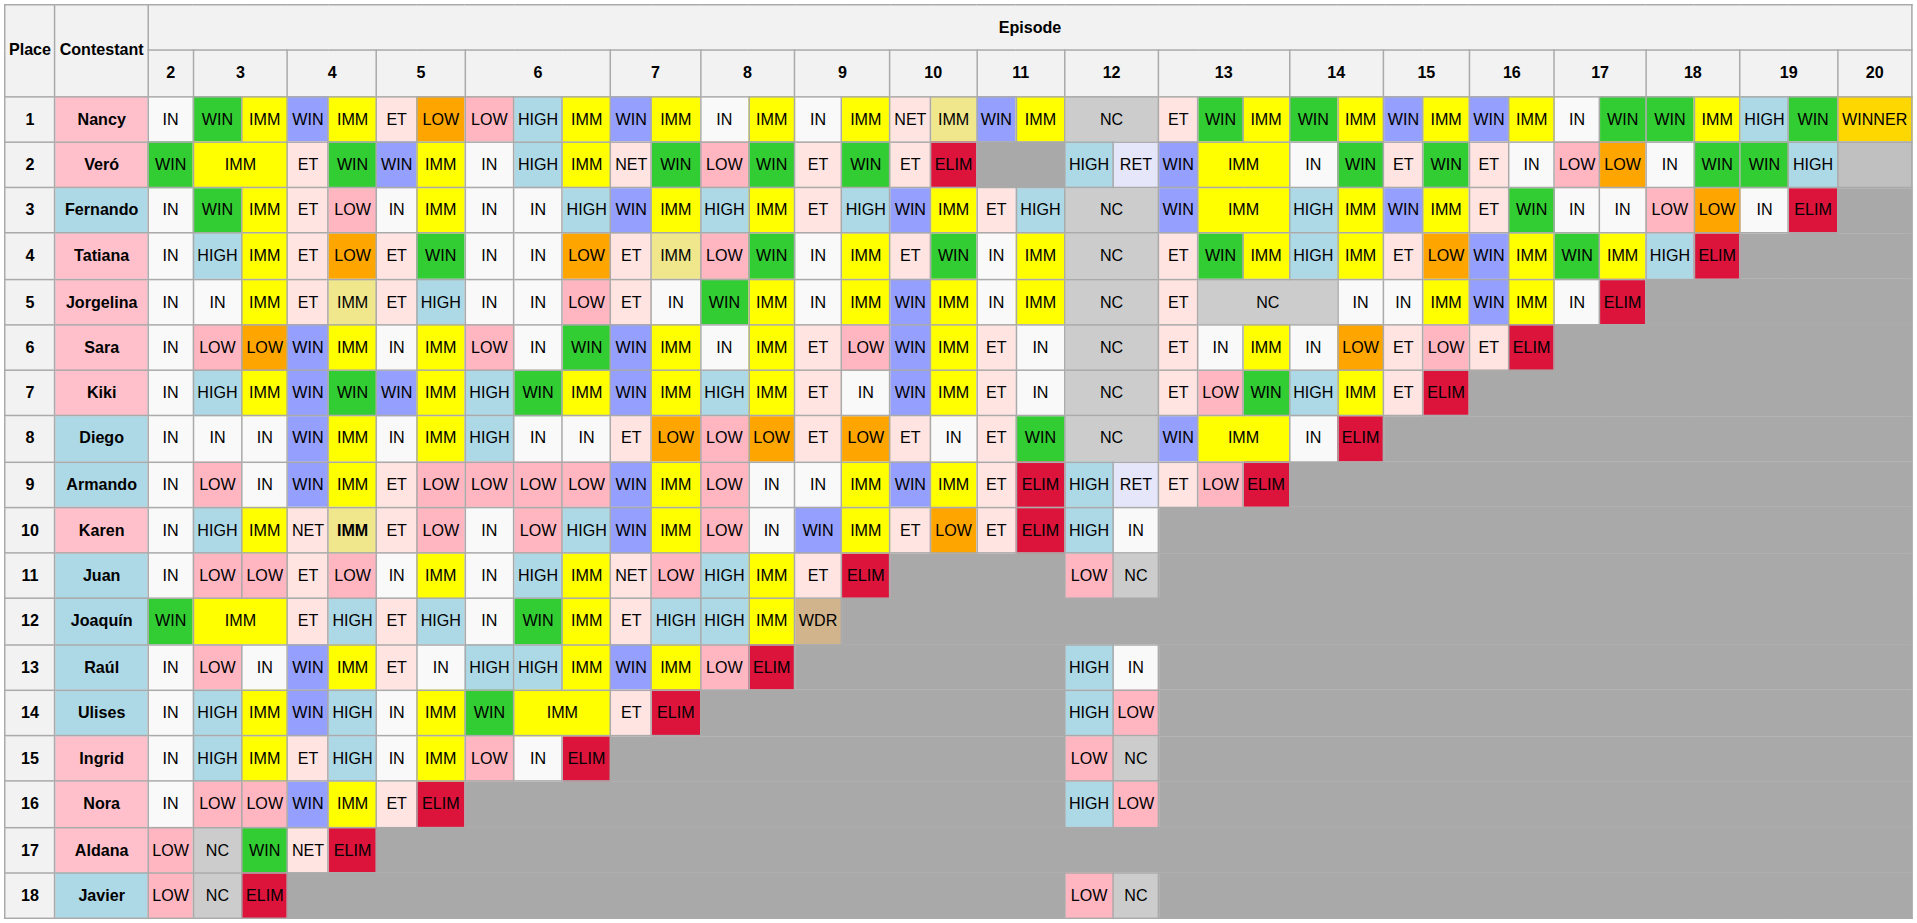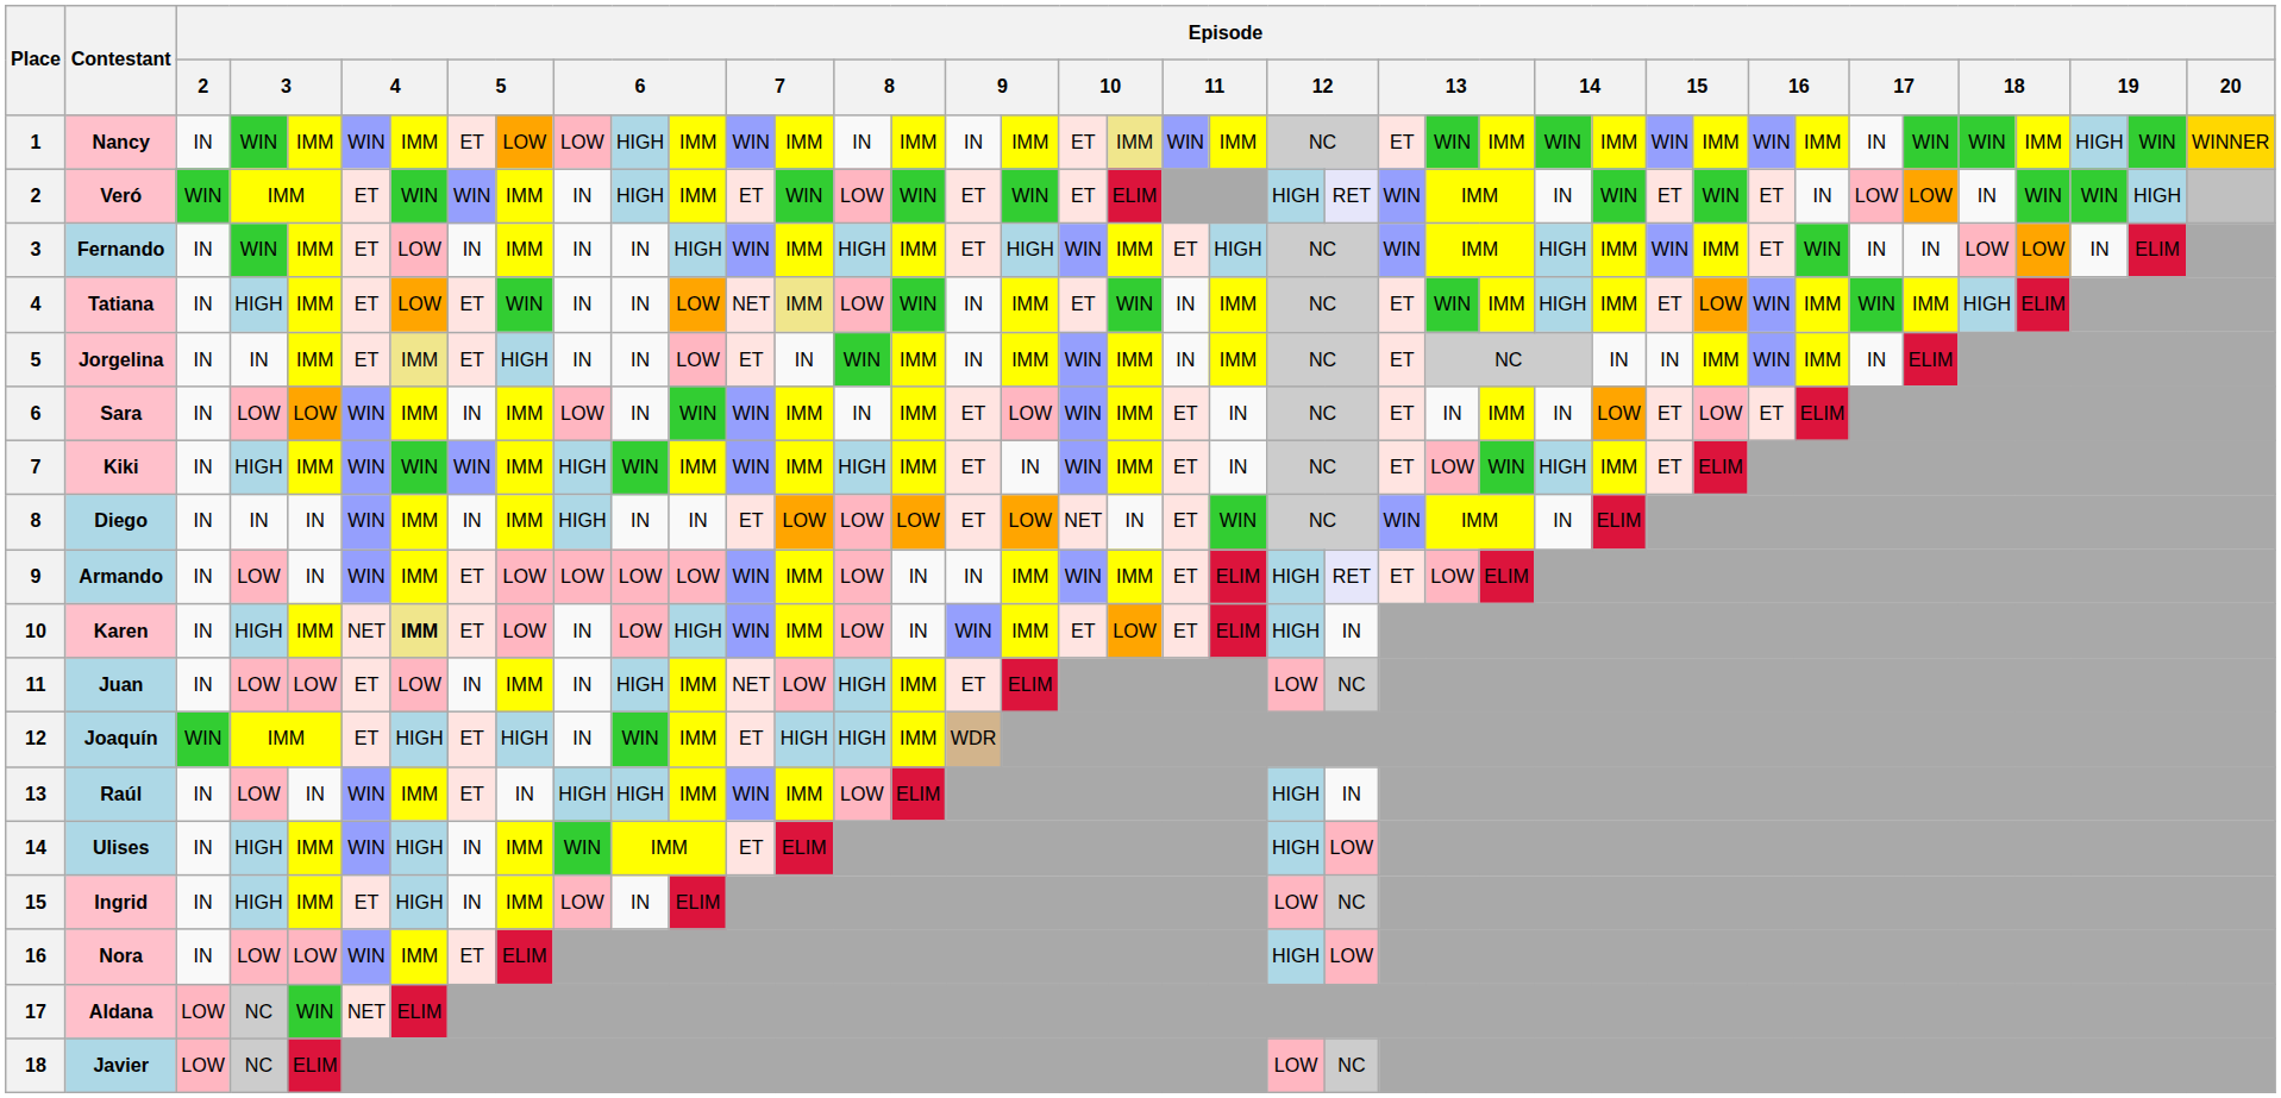 <table class="wikitable" style="text-align: center; font-size: 8pt; line-height:25px; width: 100%">
 <tr>
 <th rowspan=2>Place</th>
 <th rowspan=2>Contestant</th>
 <th colspan=38>Episode</th>
 </tr>
 <tr>
 <th>2</th>
 <th colspan=2>3</th>
 <th colspan=2>4</th>
 <th colspan=2>5</th>
 <th colspan=3>6</th>
 <th colspan=2>7</th>
 <th colspan=2>8</th>
 <th colspan=2>9</th>
 <th colspan=2>10</th>
 <th colspan=2>11</th>
 <th colspan=2>12</th>
 <th colspan=3>13</th>
 <th colspan=2>14</th>
 <th colspan=2>15</th>
 <th colspan=2>16</th>
 <th colspan=2>17</th>
 <th colspan=2>18</th>
 <th colspan=2>19</th>
 <th>20</th>
 </tr>
 <tr>
 <th>1</th>
 <td bgcolor=FFC0CB><strong>Nancy</strong></td>
 <td>IN</td>
 <td bgcolor=32CD32>WIN</td>
 <td bgcolor=FFFF00>IMM</td>
 <td bgcolor=959FFD>WIN</td>
 <td bgcolor=FFFF00>IMM</td>
 <td bgcolor=FFE4E1>ET</td>
 <td bgcolor=FFA500>LOW</td>
 <td bgcolor=FFB6C1>LOW</td>
 <td bgcolor=ADD8E6>HIGH</td>
 <td bgcolor=FFFF00>IMM</td>
 <td bgcolor=959FFD>WIN</td>
 <td bgcolor=FFFF00>IMM</td>
 <td>IN</td>
 <td bgcolor=FFFF00>IMM</td>
 <td>IN</td>
 <td bgcolor=FFFF00>IMM</td>
-<td bgcolor=FFE4E1>NET</td>
+<td bgcolor=FFE4E1>ET</td>
 <td bgcolor=F0E68C>IMM</td>
 <td bgcolor=959FFD>WIN</td>
 <td bgcolor=FFFF00>IMM</td>
 <td colspan=2 bgcolor=CCCCCC>NC</td>
 <td bgcolor=FFE4E1>ET</td>
 <td bgcolor=32CD32>WIN</td>
 <td bgcolor=FFFF00>IMM</td>
 <td bgcolor=32CD32>WIN</td>
 <td bgcolor=FFFF00>IMM</td>
 <td bgcolor=959FFD>WIN</td>
 <td bgcolor=FFFF00>IMM</td>
 <td bgcolor=959FFD>WIN</td>
 <td bgcolor=FFFF00>IMM</td>
 <td>IN</td>
 <td bgcolor=32CD32>WIN</td>
 <td bgcolor=32CD32>WIN</td>
 <td bgcolor=FFFF00>IMM</td>
 <td bgcolor=ADD8E6>HIGH</td>
 <td bgcolor=32CD32>WIN</td>
 <td bgcolor=FFD700>WINNER</td>
 </tr>
 <tr>
 <th>2</th>
 <td bgcolor=FFC0CB><strong>Veró</strong></td>
 <td bgcolor=32CD32>WIN</td>
 <td colspan=2 bgcolor=FFFF00>IMM</td>
 <td bgcolor=FFE4E1>ET</td>
 <td bgcolor=32CD32>WIN</td>
 <td bgcolor=959FFD>WIN</td>
 <td bgcolor=FFFF00>IMM</td>
 <td>IN</td>
 <td bgcolor=ADD8E6>HIGH</td>
 <td bgcolor=FFFF00>IMM</td>
-<td bgcolor=FFE4E1>NET</td>
+<td bgcolor=FFE4E1>ET</td>
 <td bgcolor=32CD32>WIN</td>
 <td bgcolor=FFB6C1>LOW</td>
 <td bgcolor=32CD32>WIN</td>
 <td bgcolor=FFE4E1>ET</td>
 <td bgcolor=32CD32>WIN</td>
 <td bgcolor=FFE4E1>ET</td>
 <td bgcolor=DC143C>ELIM</td>
 <td bgcolor=A9A9A9 colspan=2></td>
 <td bgcolor=ADD8E6>HIGH</td>
 <td bgcolor=E6E6FA>RET</td>
 <td bgcolor=959FFD>WIN</td>
 <td colspan=2 bgcolor=FFFF00>IMM</td>
 <td>IN</td>
 <td bgcolor=32CD32>WIN</td>
 <td bgcolor=FFE4E1>ET</td>
 <td bgcolor=32CD32>WIN</td>
 <td bgcolor=FFE4E1>ET</td>
 <td>IN</td>
 <td bgcolor=FFB6C1>LOW</td>
 <td bgcolor=FFA500>LOW</td>
 <td>IN</td>
 <td bgcolor=32CD32>WIN</td>
 <td bgcolor=32CD32>WIN</td>
 <td bgcolor=ADD8E6>HIGH</td>
 <td bgcolor=C0C0C0></td>
 </tr>
 <tr>
 <th>3</th>
 <td bgcolor=ADD8E6><strong>Fernando</strong></td>
 <td>IN</td>
 <td bgcolor=32CD32>WIN</td>
 <td bgcolor=FFFF00>IMM</td>
 <td bgcolor=FFE4E1>ET</td>
 <td bgcolor=FFB6C1>LOW</td>
 <td>IN</td>
 <td bgcolor=FFFF00>IMM</td>
 <td>IN</td>
 <td>IN</td>
 <td bgcolor=ADD8E6>HIGH</td>
 <td bgcolor=959FFD>WIN</td>
 <td bgcolor=FFFF00>IMM</td>
 <td bgcolor=ADD8E6>HIGH</td>
 <td bgcolor=FFFF00>IMM</td>
 <td bgcolor=FFE4E1>ET</td>
 <td bgcolor=ADD8E6>HIGH</td>
 <td bgcolor=959FFD>WIN</td>
 <td bgcolor=FFFF00>IMM</td>
 <td bgcolor=FFE4E1>ET</td>
 <td bgcolor=ADD8E6>HIGH</td>
 <td colspan=2 bgcolor=CCCCCC>NC</td>
 <td bgcolor=959FFD>WIN</td>
 <td colspan=2 bgcolor=FFFF00>IMM</td>
 <td bgcolor=ADD8E6>HIGH</td>
 <td bgcolor=FFFF00>IMM</td>
 <td bgcolor=959FFD>WIN</td>
 <td bgcolor=FFFF00>IMM</td>
 <td bgcolor=FFE4E1>ET</td>
 <td bgcolor=32CD32>WIN</td>
 <td>IN</td>
 <td>IN</td>
 <td bgcolor=FFB6C1>LOW</td>
 <td bgcolor=FFA500>LOW</td>
 <td>IN</td>
 <td bgcolor=DC143C>ELIM</td>
 <td bgcolor="A9A9A9"></td>
 </tr>
 <tr>
 <th>4</th>
 <td bgcolor=FFC0CB><strong>Tatiana</strong></td>
 <td>IN</td>
 <td bgcolor=ADD8E6>HIGH</td>
 <td bgcolor=FFFF00>IMM</td>
 <td bgcolor=FFE4E1>ET</td>
 <td bgcolor=FFA500>LOW</td>
 <td bgcolor=FFE4E1>ET</td>
 <td bgcolor=32CD32>WIN</td>
 <td>IN</td>
 <td>IN</td>
 <td bgcolor=FFA500>LOW</td>
-<td bgcolor=FFE4E1>ET</td>
+<td bgcolor=FFE4E1>NET</td>
 <td bgcolor=F0E68C>IMM</td>
 <td bgcolor=FFB6C1>LOW</td>
 <td bgcolor=32CD32>WIN</td>
 <td>IN</td>
 <td bgcolor=FFFF00>IMM</td>
 <td bgcolor=FFE4E1>ET</td>
 <td bgcolor=32CD32>WIN</td>
 <td>IN</td>
 <td bgcolor=FFFF00>IMM</td>
 <td colspan=2 bgcolor=CCCCCC>NC</td>
 <td bgcolor=FFE4E1>ET</td>
 <td bgcolor=32CD32>WIN</td>
 <td bgcolor=FFFF00>IMM</td>
 <td bgcolor=ADD8E6>HIGH</td>
 <td bgcolor=FFFF00>IMM</td>
 <td bgcolor=FFE4E1>ET</td>
 <td bgcolor=FFA500>LOW</td>
 <td bgcolor=959FFD>WIN</td>
 <td bgcolor=FFFF00>IMM</td>
 <td bgcolor=32CD32>WIN</td>
 <td bgcolor=FFFF00>IMM</td>
 <td bgcolor=ADD8E6>HIGH</td>
 <td bgcolor=DC143C>ELIM</td>
 <td colspan="3" bgcolor="A9A9A9"></td>
 </tr>
 <tr>
 <th>5</th>
 <td bgcolor=FFC0CB><strong>Jorgelina</strong></td>
 <td>IN</td>
 <td>IN</td>
 <td bgcolor=FFFF00>IMM</td>
 <td bgcolor=FFE4E1>ET</td>
 <td bgcolor=F0E68C>IMM</td>
 <td bgcolor=FFE4E1>ET</td>
 <td bgcolor=ADD8E6>HIGH</td>
 <td>IN</td>
 <td>IN</td>
 <td bgcolor=FFB6C1>LOW</td>
 <td bgcolor=FFE4E1>ET</td>
 <td>IN</td>
 <td bgcolor=32CD32>WIN</td>
 <td bgcolor=FFFF00>IMM</td>
 <td>IN</td>
 <td bgcolor=FFFF00>IMM</td>
 <td bgcolor=959FFD>WIN</td>
 <td bgcolor=FFFF00>IMM</td>
 <td>IN</td>
 <td bgcolor=FFFF00>IMM</td>
 <td colspan=2 bgcolor=CCCCCC>NC</td>
 <td bgcolor=FFE4E1>ET</td>
 <td colspan=3 bgcolor=CCCCCC>NC</td>
 <td>IN</td>
 <td>IN</td>
 <td bgcolor=FFFF00>IMM</td>
 <td bgcolor=959FFD>WIN</td>
 <td bgcolor=FFFF00>IMM</td>
 <td>IN</td>
 <td bgcolor=DC143C>ELIM</td>
 <td colspan="5" bgcolor="A9A9A9"></td>
 </tr>
 <tr>
 <th>6</th>
 <td bgcolor=FFC0CB><strong>Sara</strong></td>
 <td>IN</td>
 <td bgcolor=FFB6C1>LOW</td>
 <td bgcolor=FFA500>LOW</td>
 <td bgcolor=959FFD>WIN</td>
 <td bgcolor=FFFF00>IMM</td>
 <td>IN</td>
 <td bgcolor=FFFF00>IMM</td>
 <td bgcolor=FFB6C1>LOW</td>
 <td>IN</td>
 <td bgcolor=32CD32>WIN</td>
 <td bgcolor=959FFD>WIN</td>
 <td bgcolor=FFFF00>IMM</td>
 <td>IN</td>
 <td bgcolor=FFFF00>IMM</td>
 <td bgcolor=FFE4E1>ET</td>
 <td bgcolor=FFB6C1>LOW</td>
 <td bgcolor=959FFD>WIN</td>
 <td bgcolor=FFFF00>IMM</td>
 <td bgcolor=FFE4E1>ET</td>
 <td>IN</td>
 <td colspan=2 bgcolor=CCCCCC>NC</td>
 <td bgcolor=FFE4E1>ET</td>
 <td>IN</td>
 <td bgcolor=FFFF00>IMM</td>
 <td>IN</td>
 <td bgcolor=FFA500>LOW</td>
 <td bgcolor=FFE4E1>ET</td>
 <td bgcolor=FFB6C1>LOW</td>
 <td bgcolor=FFE4E1>ET</td>
 <td bgcolor=DC143C>ELIM</td>
 <td colspan="7" bgcolor="A9A9A9"></td>
 </tr>
 <tr>
 <th>7</th>
 <td bgcolor=FFC0CB><strong>Kiki</strong></td>
 <td>IN</td>
 <td bgcolor=ADD8E6>HIGH</td>
 <td bgcolor=FFFF00>IMM</td>
 <td bgcolor=959FFD>WIN</td>
 <td bgcolor=32CD32>WIN</td>
 <td bgcolor=959FFD>WIN</td>
 <td bgcolor=FFFF00>IMM</td>
 <td bgcolor=ADD8E6>HIGH</td>
 <td bgcolor=32CD32>WIN</td>
 <td bgcolor=FFFF00>IMM</td>
 <td bgcolor=959FFD>WIN</td>
 <td bgcolor=FFFF00>IMM</td>
 <td bgcolor=ADD8E6>HIGH</td>
 <td bgcolor=FFFF00>IMM</td>
 <td bgcolor=FFE4E1>ET</td>
 <td>IN</td>
 <td bgcolor=959FFD>WIN</td>
 <td bgcolor=FFFF00>IMM</td>
 <td bgcolor=FFE4E1>ET</td>
 <td>IN</td>
 <td colspan=2 bgcolor=CCCCCC>NC</td>
 <td bgcolor=FFE4E1>ET</td>
 <td bgcolor=FFB6C1>LOW</td>
 <td bgcolor=32CD32>WIN</td>
 <td bgcolor=ADD8E6>HIGH</td>
 <td bgcolor=FFFF00>IMM</td>
 <td bgcolor=FFE4E1>ET</td>
 <td bgcolor=DC143C>ELIM</td>
 <td colspan="9" bgcolor="A9A9A9"></td>
 </tr>
 <tr>
 <th>8</th>
 <td bgcolor=ADD8E6><strong>Diego</strong></td>
 <td>IN</td>
 <td>IN</td>
 <td>IN</td>
 <td bgcolor=959FFD>WIN</td>
 <td bgcolor=FFFF00>IMM</td>
 <td>IN</td>
 <td bgcolor=FFFF00>IMM</td>
 <td bgcolor=ADD8E6>HIGH</td>
 <td>IN</td>
 <td>IN</td>
 <td bgcolor=FFE4E1>ET</td>
 <td bgcolor=FFA500>LOW</td>
 <td bgcolor=FFB6C1>LOW</td>
 <td bgcolor=FFA500>LOW</td>
 <td bgcolor=FFE4E1>ET</td>
 <td bgcolor=FFA500>LOW</td>
-<td bgcolor=FFE4E1>ET</td>
+<td bgcolor=FFE4E1>NET</td>
 <td>IN</td>
 <td bgcolor=FFE4E1>ET</td>
 <td bgcolor=32CD32>WIN</td>
 <td colspan=2 bgcolor=CCCCCC>NC</td>
 <td bgcolor=959FFD>WIN</td>
 <td colspan=2 bgcolor=FFFF00>IMM</td>
 <td>IN</td>
 <td bgcolor=DC143C>ELIM</td>
 <td colspan="11" bgcolor="A9A9A9"></td>
 </tr>
 <tr>
 <th>9</th>
 <td bgcolor=ADD8E6><strong>Armando</strong></td>
 <td>IN</td>
 <td bgcolor=FFB6C1>LOW</td>
 <td>IN</td>
 <td bgcolor=959FFD>WIN</td>
 <td bgcolor=FFFF00>IMM</td>
 <td bgcolor=FFE4E1>ET</td>
 <td bgcolor=FFB6C1>LOW</td>
 <td bgcolor=FFB6C1>LOW</td>
 <td bgcolor=FFB6C1>LOW</td>
 <td bgcolor=FFB6C1>LOW</td>
 <td bgcolor=959FFD>WIN</td>
 <td bgcolor=FFFF00>IMM</td>
 <td bgcolor=FFB6C1>LOW</td>
 <td>IN</td>
 <td>IN</td>
 <td bgcolor=FFFF00>IMM</td>
 <td bgcolor=959FFD>WIN</td>
 <td bgcolor=FFFF00>IMM</td>
 <td bgcolor=FFE4E1>ET</td>
 <td bgcolor=DC143C>ELIM</td>
 <td bgcolor=ADD8E6>HIGH</td>
 <td bgcolor=E6E6FA>RET</td>
 <td bgcolor=FFE4E1>ET</td>
 <td bgcolor=FFB6C1>LOW</td>
 <td bgcolor=DC143C>ELIM</td>
 <td colspan="13" bgcolor="A9A9A9"></td>
 </tr>
 <tr>
 <th>10</th>
 <td bgcolor=FFC0CB><strong>Karen</strong></td>
 <td>IN</td>
 <td bgcolor=ADD8E6>HIGH</td>
 <td bgcolor=FFFF00>IMM</td>
 <td bgcolor=FFE4E1>NET</td>
 <td bgcolor=F0E68C><strong>IMM</strong></td>
 <td bgcolor=FFE4E1>ET</td>
 <td bgcolor=FFB6C1>LOW</td>
 <td>IN</td>
 <td bgcolor=FFB6C1>LOW</td>
 <td bgcolor=ADD8E6>HIGH</td>
 <td bgcolor=959FFD>WIN</td>
 <td bgcolor=FFFF00>IMM</td>
 <td bgcolor=FFB6C1>LOW</td>
 <td>IN</td>
 <td bgcolor=959FFD>WIN</td>
 <td bgcolor=FFFF00>IMM</td>
 <td bgcolor=FFE4E1>ET</td>
 <td bgcolor=FFA500>LOW</td>
 <td bgcolor=FFE4E1>ET</td>
 <td bgcolor=DC143C>ELIM</td>
 <td bgcolor=ADD8E6>HIGH</td>
 <td>IN</td>
 <td colspan="16" bgcolor="A9A9A9"></td>
 </tr>
 <tr>
 <th>11</th>
 <td bgcolor=ADD8E6><strong>Juan</strong></td>
 <td>IN</td>
 <td bgcolor=FFB6C1>LOW</td>
 <td bgcolor=FFB6C1>LOW</td>
 <td bgcolor=FFE4E1>ET</td>
 <td bgcolor=FFB6C1>LOW</td>
 <td>IN</td>
 <td bgcolor=FFFF00>IMM</td>
 <td>IN</td>
 <td bgcolor=ADD8E6>HIGH</td>
 <td bgcolor=FFFF00>IMM</td>
 <td bgcolor=FFE4E1>NET</td>
 <td bgcolor=FFB6C1>LOW</td>
 <td bgcolor=ADD8E6>HIGH</td>
 <td bgcolor=FFFF00>IMM</td>
 <td bgcolor=FFE4E1>ET</td>
 <td bgcolor=DC143C>ELIM</td>
 <td bgcolor=A9A9A9 colspan=4></td>
 <td bgcolor=FFB6C1>LOW</td>
 <td bgcolor=CCCCCC>NC</td>
 <td colspan="16" bgcolor="A9A9A9"></td>
 </tr>
 <tr>
 <th>12</th>
 <td bgcolor=ADD8E6><strong>Joaquín</strong></td>
 <td bgcolor=32CD32>WIN</td>
 <td colspan=2 bgcolor=FFFF00>IMM</td>
 <td bgcolor=FFE4E1>ET</td>
 <td bgcolor=ADD8E6>HIGH</td>
 <td bgcolor=FFE4E1>ET</td>
 <td bgcolor=ADD8E6>HIGH</td>
 <td>IN</td>
 <td bgcolor=32CD32>WIN</td>
 <td bgcolor=FFFF00>IMM</td>
 <td bgcolor=FFE4E1>ET</td>
 <td bgcolor=ADD8E6>HIGH</td>
 <td bgcolor=ADD8E6>HIGH</td>
 <td bgcolor=FFFF00>IMM</td>
 <td bgcolor=D2B48C>WDR</td>
 <td colspan="23" bgcolor="A9A9A9"></td>
 </tr>
 <tr>
 <th>13</th>
 <td bgcolor=ADD8E6><strong>Raúl</strong></td>
 <td>IN</td>
 <td bgcolor=FFB6C1>LOW</td>
 <td>IN</td>
 <td bgcolor=959FFD>WIN</td>
 <td bgcolor=FFFF00>IMM</td>
 <td bgcolor=FFE4E1>ET</td>
 <td>IN</td>
 <td bgcolor=ADD8E6>HIGH</td>
 <td bgcolor=ADD8E6>HIGH</td>
 <td bgcolor=FFFF00>IMM</td>
 <td bgcolor=959FFD>WIN</td>
 <td bgcolor=FFFF00>IMM</td>
 <td bgcolor=FFB6C1>LOW</td>
 <td bgcolor=DC143C>ELIM</td>
 <td bgcolor=A9A9A9 colspan=6></td>
 <td bgcolor=ADD8E6>HIGH</td>
 <td>IN</td>
 <td colspan="16" bgcolor="A9A9A9"></td>
 </tr>
 <tr>
 <th>14</th>
 <td bgcolor=ADD8E6><strong>Ulises</strong></td>
 <td>IN</td>
 <td bgcolor=ADD8E6>HIGH</td>
 <td bgcolor=FFFF00>IMM</td>
 <td bgcolor=959FFD>WIN</td>
 <td bgcolor=ADD8E6>HIGH</td>
 <td>IN</td>
 <td bgcolor=FFFF00>IMM</td>
 <td bgcolor=32CD32>WIN</td>
 <td colspan=2 bgcolor=FFFF00>IMM</td>
 <td bgcolor=FFE4E1>ET</td>
 <td bgcolor=DC143C>ELIM</td>
 <td bgcolor=A9A9A9 colspan=8></td>
 <td bgcolor=ADD8E6>HIGH</td>
 <td bgcolor=FFB6C1>LOW</td>
 <td colspan="16" bgcolor="A9A9A9"></td>
 </tr>
 <tr>
 <th>15</th>
 <td bgcolor=FFC0CB><strong>Ingrid</strong></td>
 <td>IN</td>
 <td bgcolor=ADD8E6>HIGH</td>
 <td bgcolor=FFFF00>IMM</td>
 <td bgcolor=FFE4E1>ET</td>
 <td bgcolor=ADD8E6>HIGH</td>
 <td>IN</td>
 <td bgcolor=FFFF00>IMM</td>
 <td bgcolor=FFB6C1>LOW</td>
 <td>IN</td>
 <td bgcolor=DC143C>ELIM</td>
 <td bgcolor=A9A9A9 colspan=10></td>
 <td bgcolor=FFB6C1>LOW</td>
 <td bgcolor=CCCCCC>NC</td>
 <td colspan="16" bgcolor="A9A9A9"></td>
 </tr>
 <tr>
 <th>16</th>
 <td bgcolor=FFC0CB><strong>Nora</strong></td>
 <td>IN</td>
 <td bgcolor=FFB6C1>LOW</td>
 <td bgcolor=FFB6C1>LOW</td>
 <td bgcolor=959FFD>WIN</td>
 <td bgcolor=FFFF00>IMM</td>
 <td bgcolor=FFE4E1>ET</td>
 <td bgcolor=DC143C>ELIM</td>
 <td bgcolor=A9A9A9 colspan=13></td>
 <td bgcolor=ADD8E6>HIGH</td>
 <td bgcolor=FFB6C1>LOW</td>
 <td colspan="16" bgcolor="A9A9A9"></td>
 </tr>
 <tr>
 <th>17</th>
 <td bgcolor=FFC0CB><strong>Aldana</strong></td>
 <td bgcolor=FFB6C1>LOW</td>
 <td bgcolor=CCCCCC>NC</td>
 <td bgcolor=32CD32>WIN</td>
 <td bgcolor=FFE4E1>NET</td>
 <td bgcolor=DC143C>ELIM</td>
 <td colspan="33" bgcolor="A9A9A9"></td>
 </tr>
 <tr>
 <th>18</th>
 <td bgcolor=ADD8E6><strong>Javier</strong></td>
 <td bgcolor=FFB6C1>LOW</td>
 <td bgcolor=CCCCCC>NC</td>
 <td bgcolor=DC143C>ELIM</td>
 <td bgcolor=A9A9A9 colspan=17></td>
 <td bgcolor=FFB6C1>LOW</td>
 <td bgcolor=CCCCCC>NC</td>
 <td colspan="16" bgcolor="A9A9A9"></td>
 </tr>
 </table>
